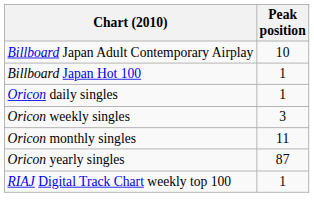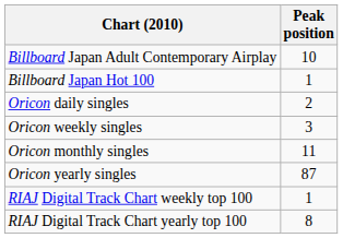 <table class="wikitable">
 <tr>
 <th>Chart (2010)</th>
 <th>Peak<br>position</th>
 </tr>
 <tr>
 <td><em><a href='#'>Billboard</a></em> Japan Adult Contemporary Airplay</td>
 <td align="center">10</td>
 </tr>
 <tr>
 <td><em>Billboard</em> <a href='#'>Japan Hot 100</a></td>
 <td align="center">1</td>
 </tr>
 <tr>
 <td><em><a href='#'>Oricon</a></em> daily singles</td>
-<td align="center">1</td>
+<td align="center">2</td>
 </tr>
 <tr>
 <td><em>Oricon</em> weekly singles</td>
 <td align="center">3</td>
 </tr>
 <tr>
 <td><em>Oricon</em> monthly singles</td>
 <td align="center">11</td>
 </tr>
 <tr>
 <td><em>Oricon</em> yearly singles</td>
 <td align="center">87</td>
 </tr>
 <tr>
 <td><em><a href='#'>RIAJ</a></em> <a href='#'>Digital Track Chart</a> weekly top 100</td>
 <td align="center">1</td>
 </tr>
+<tr>
+<td><em>RIAJ</em> Digital Track Chart yearly top 100</td>
+<td align="center">8</td>
+</tr>
 </table>
